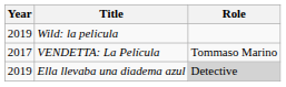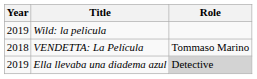 <table class="wikitable">
 <tr>
 <th>Year</th>
 <th>Title</th>
 <th>Role</th>
 </tr>
 <tr>
 <td>2019</td>
 <td><em>Wild: la pelicula</em></td>
 <td></td>
 </tr>
 <tr>
-<td>2017</td>
+<td>2018</td>
 <td><em>VENDETTA: La Película</em></td>
 <td>Tommaso Marino</td>
 </tr>
 <tr>
 <td>2019</td>
 <td><em>Ella llevaba una diadema azul</em></td>
 <td style="background: lightgrey;">Detective</td>
 </tr>
 </table>
